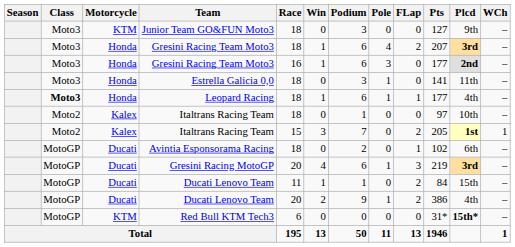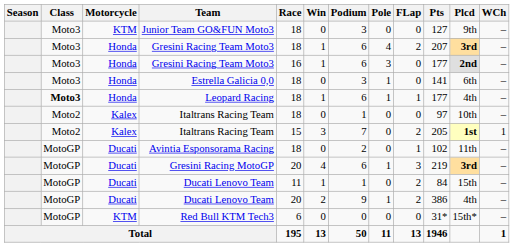 <table class="wikitable" style=text-align:right;">
 <tr>
 <th>Season</th>
 <th>Class</th>
 <th>Motorcycle</th>
 <th>Team</th>
 <th>Race</th>
 <th>Win</th>
 <th>Podium</th>
 <th>Pole</th>
 <th>FLap</th>
 <th>Pts</th>
 <th>Plcd</th>
 <th>WCh</th>
 </tr>
 <tr>
 <th></th>
 <td>Moto3</td>
 <td><a href='#'>KTM</a></td>
 <td><a href='#'>Junior Team GO&FUN Moto3</a></td>
 <td>18</td>
 <td>0</td>
 <td>3</td>
 <td>0</td>
 <td>0</td>
 <td>127</td>
 <td>9th</td>
 <td>–</td>
 </tr>
 <tr>
 <th></th>
 <td>Moto3</td>
 <td><a href='#'>Honda</a></td>
 <td><a href='#'>Gresini Racing Team Moto3</a></td>
 <td>18</td>
 <td>1</td>
 <td>6</td>
 <td>4</td>
 <td>2</td>
 <td>207</td>
 <td style="background:#FFDF9F;"><strong>3rd</strong></td>
 <td>–</td>
 </tr>
 <tr>
 <th></th>
 <td>Moto3</td>
 <td><a href='#'>Honda</a></td>
 <td><a href='#'>Gresini Racing Team Moto3</a></td>
 <td>16</td>
 <td>1</td>
 <td>6</td>
 <td>3</td>
 <td>0</td>
 <td>177</td>
 <td style="background:#DFDFDF;"><strong>2nd</strong></td>
 <td>–</td>
 </tr>
 <tr>
 <th></th>
 <td>Moto3</td>
 <td><a href='#'>Honda</a></td>
 <td><a href='#'>Estrella Galicia 0,0</a></td>
 <td>18</td>
 <td>0</td>
 <td>3</td>
 <td>1</td>
 <td>0</td>
 <td>141</td>
-<td>11th</td>
+<td>6th</td>
 <td>–</td>
 </tr>
 <tr>
 <th></th>
 <td><strong>Moto3</strong></td>
 <td><a href='#'>Honda</a></td>
 <td><a href='#'>Leopard Racing</a></td>
 <td>18</td>
 <td>1</td>
 <td>6</td>
 <td>1</td>
 <td>1</td>
 <td>177</td>
 <td>4th</td>
 <td>–</td>
 </tr>
 <tr>
 <th></th>
 <td>Moto2</td>
 <td><a href='#'>Kalex</a></td>
 <td>Italtrans Racing Team</td>
 <td>18</td>
 <td>0</td>
 <td>1</td>
 <td>0</td>
 <td>0</td>
 <td>97</td>
 <td>10th</td>
 <td>–</td>
 </tr>
 <tr>
 <th></th>
 <td>Moto2</td>
 <td><a href='#'>Kalex</a></td>
 <td>Italtrans Racing Team</td>
 <td>15</td>
 <td>3</td>
 <td>7</td>
 <td>0</td>
 <td>2</td>
 <td>205</td>
 <td style="background:#FFFFBF;"><strong>1st</strong></td>
 <td>1</td>
 </tr>
 <tr>
 <th></th>
 <td>MotoGP</td>
 <td><a href='#'>Ducati</a></td>
 <td><a href='#'>Avintia Esponsorama Racing</a></td>
 <td>18</td>
 <td>0</td>
 <td>2</td>
 <td>0</td>
 <td>1</td>
 <td>102</td>
-<td>6th</td>
+<td>11th</td>
 <td>–</td>
 </tr>
 <tr>
 <th></th>
 <td>MotoGP</td>
 <td><a href='#'>Ducati</a></td>
 <td><a href='#'>Gresini Racing MotoGP</a></td>
 <td>20</td>
 <td>4</td>
 <td>6</td>
 <td>1</td>
 <td>3</td>
 <td>219</td>
 <td style="background:#FFDF9F;"><strong>3rd</strong></td>
 <td>–</td>
 </tr>
 <tr>
 <th></th>
 <td>MotoGP</td>
 <td><a href='#'>Ducati</a></td>
 <td><a href='#'>Ducati Lenovo Team</a></td>
 <td>11</td>
 <td>1</td>
 <td>1</td>
 <td>0</td>
 <td>2</td>
 <td>84</td>
 <td>15th</td>
 <td>–</td>
 </tr>
 <tr>
 <th></th>
 <td>MotoGP</td>
 <td><a href='#'>Ducati</a></td>
 <td><a href='#'>Ducati Lenovo Team</a></td>
 <td>20</td>
 <td>2</td>
 <td>9</td>
 <td>1</td>
 <td>2</td>
 <td>386</td>
 <td>4th</td>
 <td>–</td>
 </tr>
 <tr>
 <th></th>
 <td>MotoGP</td>
 <td><a href='#'>KTM</a></td>
 <td><a href='#'>Red Bull KTM Tech3</a></td>
 <td>6</td>
 <td>0</td>
 <td>0</td>
 <td>0</td>
 <td>0</td>
 <td>31*</td>
-<td><strong>15th*</strong></td>
+<td>15th*</td>
 <td>–</td>
 </tr>
 <tr>
 <th colspan=4>Total</th>
 <td><strong>195</strong></td>
 <td><strong>13</strong></td>
 <td><strong>50</strong></td>
 <td><strong>11</strong></td>
 <td><strong>13</strong></td>
 <td><strong>1946</strong></td>
 <td></td>
 <td><strong>1</strong></td>
 </tr>
 </table>
